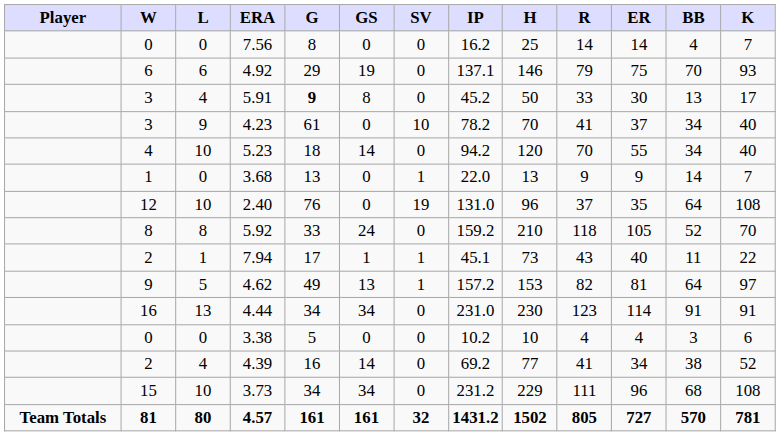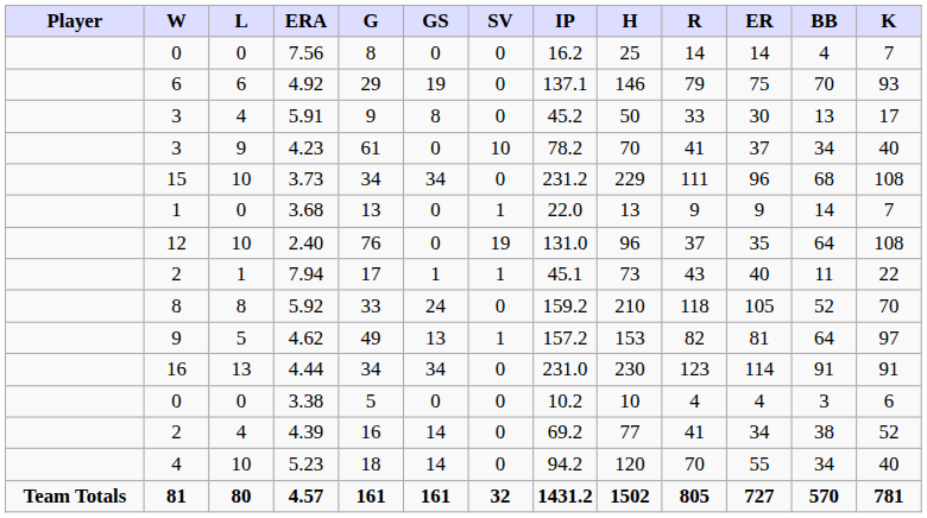 <table class="wikitable" style="text-align:center;">
 <tr>
 <th style="background:#ddf; width:15%;"><strong>Player</strong></th>
 <th style="background:#ddf; width:7%;"><strong>W</strong></th>
 <th style="background:#ddf; width:7%;"><strong>L</strong></th>
 <th style="background:#ddf; width:7%;"><strong>ERA</strong></th>
 <th style="background:#ddf; width:7%;"><strong>G</strong></th>
 <th style="background:#ddf; width:7%;"><strong>GS</strong></th>
 <th style="background:#ddf; width:7%;"><strong>SV</strong></th>
 <th style="background:#ddf; width:7%;"><strong>IP</strong></th>
 <th style="background:#ddf; width:7%;"><strong>H</strong></th>
 <th style="background:#ddf; width:7%;"><strong>R</strong></th>
 <th style="background:#ddf; width:7%;"><strong>ER</strong></th>
 <th style="background:#ddf; width:7%;"><strong>BB</strong></th>
 <th style="background:#ddf; width:7%;"><strong>K</strong></th>
 </tr>
 <tr>
 <td align=left></td>
 <td>0</td>
 <td>0</td>
 <td>7.56</td>
 <td>8</td>
 <td>0</td>
 <td>0</td>
 <td>16.2</td>
 <td>25</td>
 <td>14</td>
 <td>14</td>
 <td>4</td>
 <td>7</td>
 </tr>
 <tr>
 <td align=left></td>
 <td>6</td>
 <td>6</td>
 <td>4.92</td>
 <td>29</td>
 <td>19</td>
 <td>0</td>
 <td>137.1</td>
 <td>146</td>
 <td>79</td>
 <td>75</td>
 <td>70</td>
 <td>93</td>
 </tr>
 <tr>
 <td align=left></td>
 <td>3</td>
 <td>4</td>
 <td>5.91</td>
-<td><strong>9</strong></td>
+<td>9</td>
 <td>8</td>
 <td>0</td>
 <td>45.2</td>
 <td>50</td>
 <td>33</td>
 <td>30</td>
 <td>13</td>
 <td>17</td>
 </tr>
 <tr>
 <td align=left></td>
 <td>3</td>
 <td>9</td>
 <td>4.23</td>
 <td>61</td>
 <td>0</td>
 <td>10</td>
 <td>78.2</td>
 <td>70</td>
 <td>41</td>
 <td>37</td>
 <td>34</td>
 <td>40</td>
 </tr>
 <tr>
 <td align=left></td>
-<td>4</td>
+<td>15</td>
 <td>10</td>
-<td>5.23</td>
-<td>18</td>
-<td>14</td>
+<td>3.73</td>
+<td>34</td>
+<td>34</td>
 <td>0</td>
-<td>94.2</td>
-<td>120</td>
-<td>70</td>
-<td>55</td>
-<td>34</td>
-<td>40</td>
+<td>231.2</td>
+<td>229</td>
+<td>111</td>
+<td>96</td>
+<td>68</td>
+<td>108</td>
 </tr>
 <tr>
 <td align=left></td>
 <td>1</td>
 <td>0</td>
 <td>3.68</td>
 <td>13</td>
 <td>0</td>
 <td>1</td>
 <td>22.0</td>
 <td>13</td>
 <td>9</td>
 <td>9</td>
 <td>14</td>
 <td>7</td>
 </tr>
 <tr>
 <td align=left></td>
 <td>12</td>
 <td>10</td>
 <td>2.40</td>
 <td>76</td>
 <td>0</td>
 <td>19</td>
 <td>131.0</td>
 <td>96</td>
 <td>37</td>
 <td>35</td>
 <td>64</td>
 <td>108</td>
 </tr>
 <tr>
 <td align=left></td>
+<td>2</td>
+<td>1</td>
+<td>7.94</td>
+<td>17</td>
+<td>1</td>
+<td>1</td>
+<td>45.1</td>
+<td>73</td>
+<td>43</td>
+<td>40</td>
+<td>11</td>
+<td>22</td>
+</tr>
+<tr>
+<td align=left></td>
 <td>8</td>
 <td>8</td>
 <td>5.92</td>
 <td>33</td>
 <td>24</td>
 <td>0</td>
 <td>159.2</td>
 <td>210</td>
 <td>118</td>
 <td>105</td>
 <td>52</td>
 <td>70</td>
-</tr>
-<tr>
-<td align=left></td>
-<td>2</td>
-<td>1</td>
-<td>7.94</td>
-<td>17</td>
-<td>1</td>
-<td>1</td>
-<td>45.1</td>
-<td>73</td>
-<td>43</td>
-<td>40</td>
-<td>11</td>
-<td>22</td>
 </tr>
 <tr>
 <td align=left></td>
 <td>9</td>
 <td>5</td>
 <td>4.62</td>
 <td>49</td>
 <td>13</td>
 <td>1</td>
 <td>157.2</td>
 <td>153</td>
 <td>82</td>
 <td>81</td>
 <td>64</td>
 <td>97</td>
 </tr>
 <tr>
 <td align=left></td>
 <td>16</td>
 <td>13</td>
 <td>4.44</td>
 <td>34</td>
 <td>34</td>
 <td>0</td>
 <td>231.0</td>
 <td>230</td>
 <td>123</td>
 <td>114</td>
 <td>91</td>
 <td>91</td>
 </tr>
 <tr>
 <td align=left></td>
 <td>0</td>
 <td>0</td>
 <td>3.38</td>
 <td>5</td>
 <td>0</td>
 <td>0</td>
 <td>10.2</td>
 <td>10</td>
 <td>4</td>
 <td>4</td>
 <td>3</td>
 <td>6</td>
 </tr>
 <tr>
 <td align=left></td>
 <td>2</td>
 <td>4</td>
 <td>4.39</td>
 <td>16</td>
 <td>14</td>
 <td>0</td>
 <td>69.2</td>
 <td>77</td>
 <td>41</td>
 <td>34</td>
 <td>38</td>
 <td>52</td>
 </tr>
 <tr>
 <td align=left></td>
-<td>15</td>
+<td>4</td>
 <td>10</td>
-<td>3.73</td>
+<td>5.23</td>
+<td>18</td>
+<td>14</td>
+<td>0</td>
+<td>94.2</td>
+<td>120</td>
+<td>70</td>
+<td>55</td>
 <td>34</td>
-<td>34</td>
-<td>0</td>
-<td>231.2</td>
-<td>229</td>
-<td>111</td>
-<td>96</td>
-<td>68</td>
-<td>108</td>
+<td>40</td>
 </tr>
 <tr class="sortbottom">
 <td><strong>Team Totals</strong></td>
 <td><strong>81</strong></td>
 <td><strong>80</strong></td>
 <td><strong>4.57</strong></td>
 <td><strong>161</strong></td>
 <td><strong>161</strong></td>
 <td><strong>32</strong></td>
 <td><strong>1431.2</strong></td>
 <td><strong>1502</strong></td>
 <td><strong>805</strong></td>
 <td><strong>727</strong></td>
 <td><strong>570</strong></td>
 <td><strong>781</strong></td>
 </tr>
 </table>
